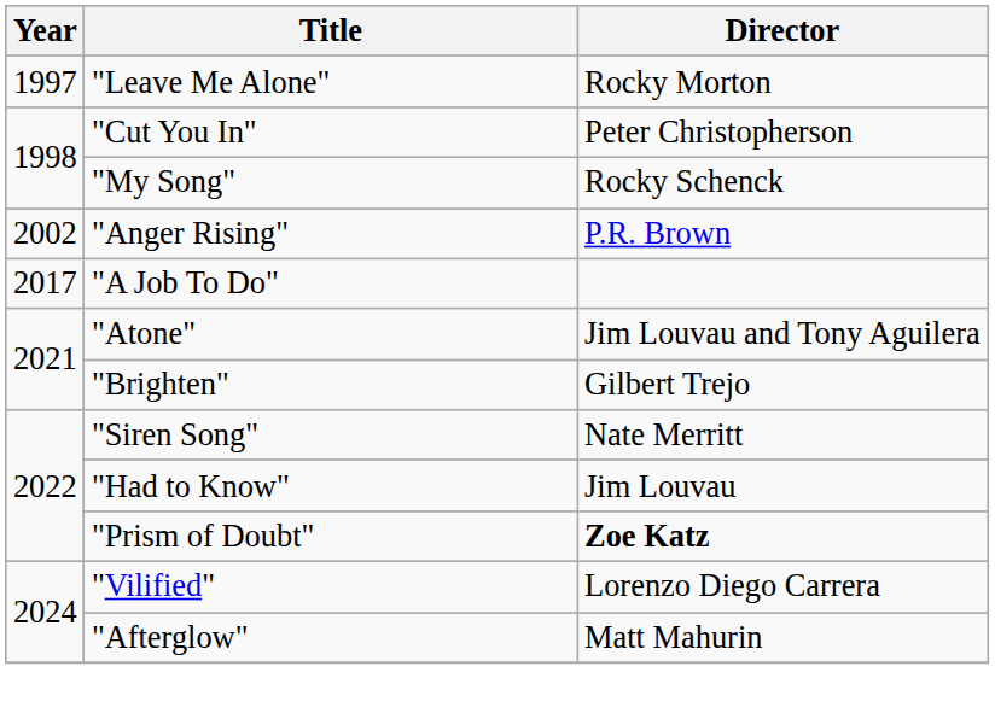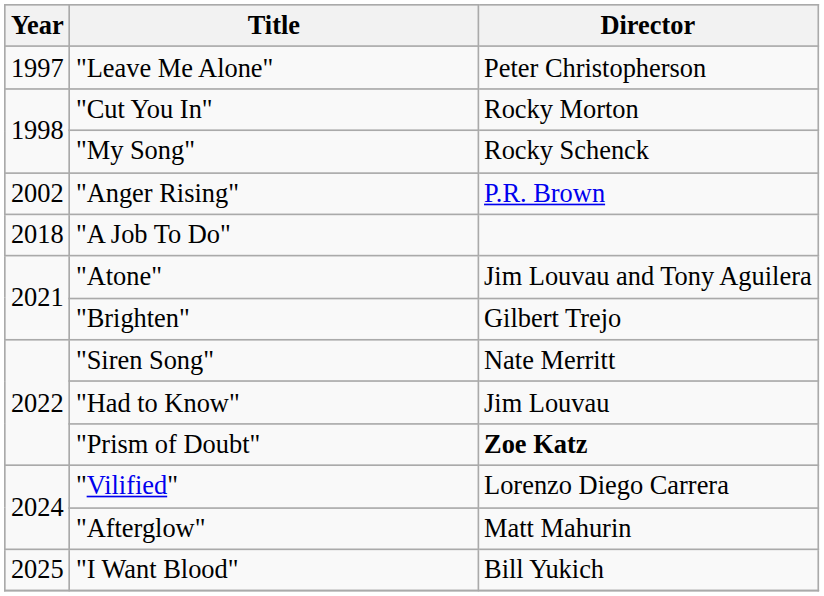 <table class="wikitable">
 <tr>
 <th>Year</th>
 <th style="width:15em">Title</th>
 <th>Director</th>
 </tr>
 <tr>
 <td>1997</td>
 <td>"Leave Me Alone"</td>
-<td>Rocky Morton</td>
+<td>Peter Christopherson</td>
 </tr>
 <tr>
 <td rowspan="2">1998</td>
 <td>"Cut You In"</td>
-<td>Peter Christopherson</td>
+<td>Rocky Morton</td>
 </tr>
 <tr>
 <td>"My Song"</td>
 <td>Rocky Schenck</td>
 </tr>
 <tr>
 <td>2002</td>
 <td>"Anger Rising"</td>
 <td><a href='#'>P.R. Brown</a></td>
 </tr>
 <tr>
-<td>2017</td>
+<td>2018</td>
 <td>"A Job To Do"</td>
 <td></td>
 </tr>
 <tr>
 <td rowspan="2">2021</td>
 <td>"Atone"</td>
 <td>Jim Louvau and Tony Aguilera</td>
 </tr>
 <tr>
 <td>"Brighten"</td>
 <td>Gilbert Trejo</td>
 </tr>
 <tr>
 <td rowspan="3">2022</td>
 <td>"Siren Song"</td>
 <td>Nate Merritt</td>
 </tr>
 <tr>
 <td>"Had to Know"</td>
 <td>Jim Louvau</td>
 </tr>
 <tr>
 <td>"Prism of Doubt"</td>
 <td><strong>Zoe Katz</strong></td>
 </tr>
 <tr>
 <td rowspan="2">2024</td>
 <td>"<a href='#'>Vilified</a>"</td>
 <td>Lorenzo Diego Carrera</td>
 </tr>
 <tr>
 <td>"Afterglow"</td>
 <td>Matt Mahurin</td>
 </tr>
 <tr>
+<td>2025</td>
+<td>"I Want Blood"</td>
+<td>Bill Yukich</td>
+</tr>
+<tr>
 </tr>
 </table>
